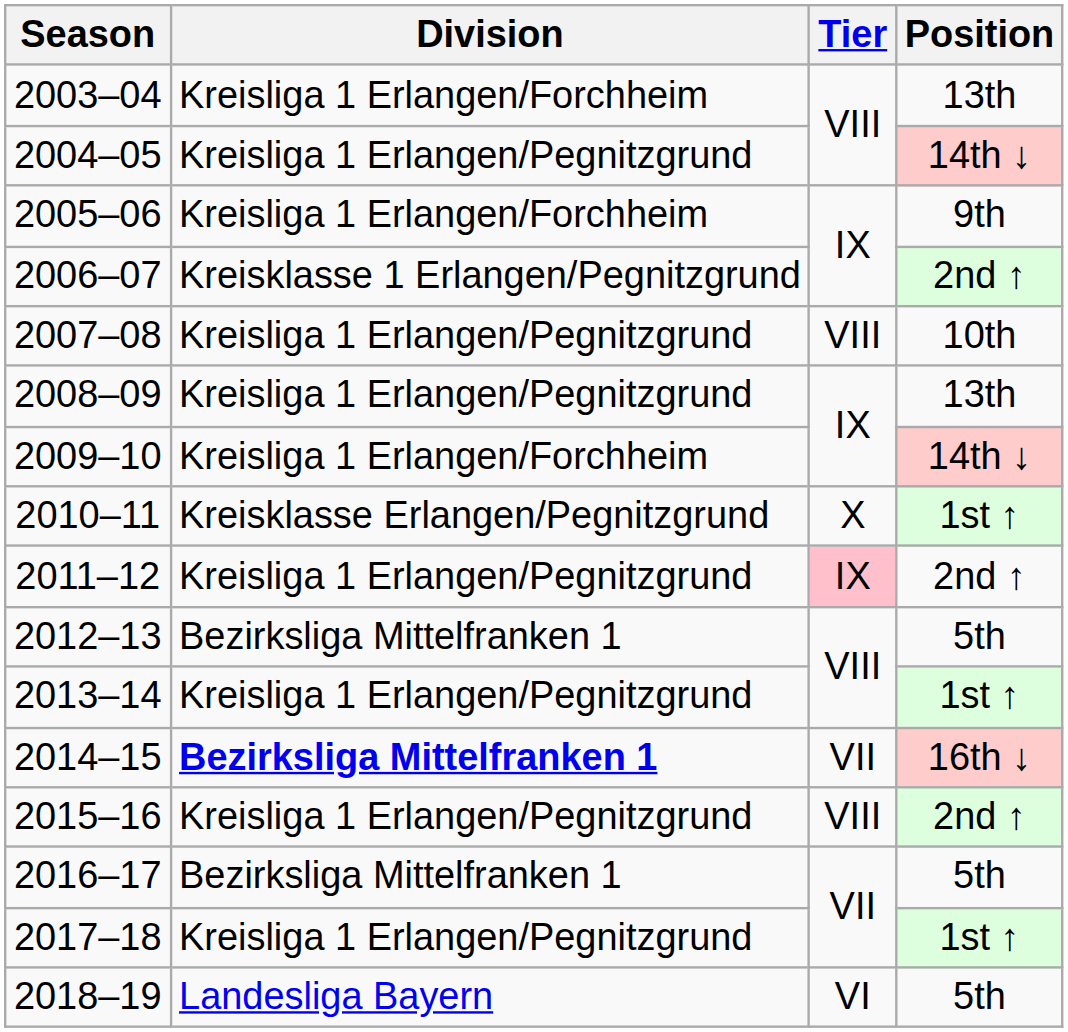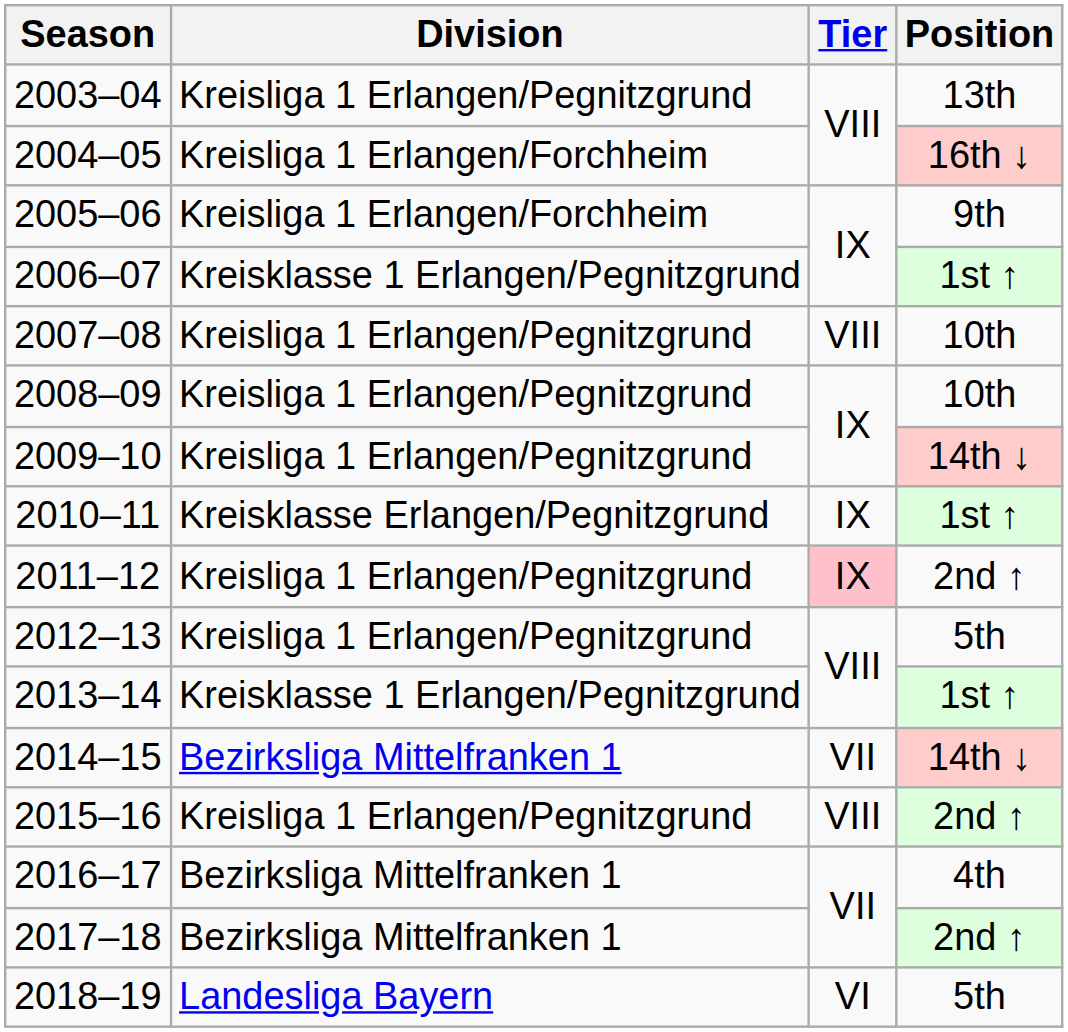 <table class="wikitable">
 <tr>
 <th>Season</th>
 <th>Division</th>
 <th><a href='#'>Tier</a></th>
 <th>Position</th>
 </tr>
 <tr align="center">
 <td>2003–04</td>
-<td align="left">Kreisliga 1 Erlangen/Forchheim</td>
+<td align="left">Kreisliga 1 Erlangen/Pegnitzgrund</td>
 <td rowspan=2>VIII</td>
 <td>13th</td>
 </tr>
 <tr align="center">
 <td>2004–05</td>
-<td align="left">Kreisliga 1 Erlangen/Pegnitzgrund</td>
-<td style="background:#ffcccc">14th ↓</td>
+<td align="left">Kreisliga 1 Erlangen/Forchheim</td>
+<td style="background:#ffcccc">16th ↓</td>
 </tr>
 <tr align="center">
 <td>2005–06</td>
 <td align="left">Kreisliga 1 Erlangen/Forchheim</td>
 <td rowspan=2>IX</td>
 <td>9th</td>
 </tr>
 <tr align="center">
 <td>2006–07</td>
 <td align="left">Kreisklasse 1 Erlangen/Pegnitzgrund</td>
-<td style="background:#ddffdd">2nd ↑</td>
+<td style="background:#ddffdd">1st ↑</td>
 </tr>
 <tr align="center">
 <td>2007–08</td>
 <td align="left">Kreisliga 1 Erlangen/Pegnitzgrund</td>
 <td>VIII</td>
 <td>10th</td>
 </tr>
 <tr align="center">
 <td>2008–09</td>
 <td align="left">Kreisliga 1 Erlangen/Pegnitzgrund</td>
 <td rowspan=2>IX</td>
-<td>13th</td>
+<td>10th</td>
 </tr>
 <tr align="center">
 <td>2009–10</td>
-<td align="left">Kreisliga 1 Erlangen/Forchheim</td>
+<td align="left">Kreisliga 1 Erlangen/Pegnitzgrund</td>
 <td style="background:#ffcccc">14th ↓</td>
 </tr>
 <tr align="center">
 <td>2010–11</td>
 <td align="left">Kreisklasse Erlangen/Pegnitzgrund</td>
-<td>X</td>
+<td>IX</td>
 <td style="background:#ddffdd">1st ↑</td>
 </tr>
 <tr align="center">
 <td>2011–12</td>
 <td align="left">Kreisliga 1 Erlangen/Pegnitzgrund</td>
 <td style="background: pink;">IX</td>
 <td>2nd ↑</td>
 </tr>
 <tr align="center">
 <td>2012–13</td>
-<td align="left">Bezirksliga Mittelfranken 1</td>
+<td align="left">Kreisliga 1 Erlangen/Pegnitzgrund</td>
 <td rowspan=2>VIII</td>
 <td>5th</td>
 </tr>
 <tr align="center">
 <td>2013–14</td>
-<td align="left">Kreisliga 1 Erlangen/Pegnitzgrund</td>
+<td align="left">Kreisklasse 1 Erlangen/Pegnitzgrund</td>
 <td style="background:#ddffdd">1st ↑</td>
 </tr>
 <tr align="center">
 <td>2014–15</td>
-<td align="left"><strong><a href='#'>Bezirksliga Mittelfranken 1</a></strong></td>
+<td align="left"><a href='#'>Bezirksliga Mittelfranken 1</a></td>
 <td>VII</td>
-<td style="background:#ffcccc">16th ↓</td>
+<td style="background:#ffcccc">14th ↓</td>
 </tr>
 <tr align="center">
 <td>2015–16</td>
 <td align="left">Kreisliga 1 Erlangen/Pegnitzgrund</td>
 <td>VIII</td>
 <td style="background:#ddffdd">2nd ↑</td>
 </tr>
 <tr align="center">
 <td>2016–17</td>
 <td align="left">Bezirksliga Mittelfranken 1</td>
 <td rowspan=2>VII</td>
-<td>5th</td>
+<td>4th</td>
 </tr>
 <tr align="center">
 <td>2017–18</td>
-<td align="left">Kreisliga 1 Erlangen/Pegnitzgrund</td>
-<td style="background:#ddffdd">1st ↑</td>
+<td align="left">Bezirksliga Mittelfranken 1</td>
+<td style="background:#ddffdd">2nd ↑</td>
 </tr>
 <tr align="center">
 <td>2018–19</td>
 <td align="left"><a href='#'>Landesliga Bayern</a></td>
 <td>VI</td>
 <td>5th</td>
 </tr>
 </table>
